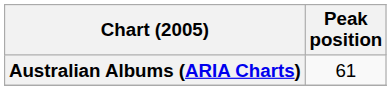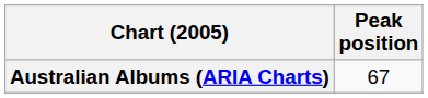 <table class="wikitable sortable plainrowheaders" style="text-align:center">
 <tr>
 <th scope="col">Chart (2005)</th>
 <th scope="col">Peak<br>position</th>
 </tr>
 <tr>
 <th scope="row">Australian Albums (<a href='#'>ARIA Charts</a>)</th>
-<td>61</td>
+<td>67</td>
 </tr>
 <tr>
 </tr>
 <tr>
 </tr>
 <tr>
 </tr>
 <tr>
 </tr>
 <tr>
 </tr>
 </table>
